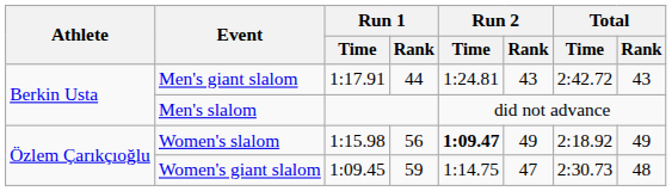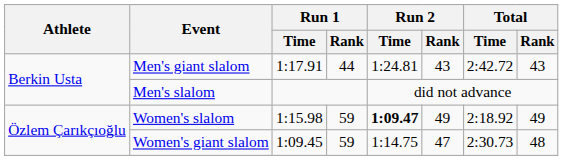 <table class=wikitable style=font-size:90%;text-align:center>
 <tr>
 <th rowspan=2>Athlete</th>
 <th rowspan=2>Event</th>
 <th colspan=2>Run 1</th>
 <th colspan=2>Run 2</th>
 <th colspan=2>Total</th>
 </tr>
 <tr style="font-size:95%">
 <th>Time</th>
 <th>Rank</th>
 <th>Time</th>
 <th>Rank</th>
 <th>Time</th>
 <th>Rank</th>
 </tr>
 <tr align=center>
 <td align=left rowspan=2><a href='#'>Berkin Usta</a></td>
 <td align=left><a href='#'>Men's giant slalom</a></td>
 <td>1:17.91</td>
 <td>44</td>
 <td>1:24.81</td>
 <td>43</td>
 <td>2:42.72</td>
 <td>43</td>
 </tr>
 <tr align=center>
 <td align=left><a href='#'>Men's slalom</a></td>
 <td colspan=2></td>
 <td colspan=4>did not advance</td>
 </tr>
 <tr align=center>
 <td align=left rowspan=2><a href='#'>Özlem Çarıkçıoğlu</a></td>
 <td align=left><a href='#'>Women's slalom</a></td>
 <td>1:15.98</td>
-<td>56</td>
+<td>59</td>
 <td><strong>1:09.47</strong></td>
 <td>49</td>
 <td>2:18.92</td>
 <td>49</td>
 </tr>
 <tr align=center>
 <td align=left><a href='#'>Women's giant slalom</a></td>
 <td>1:09.45</td>
 <td>59</td>
 <td>1:14.75</td>
 <td>47</td>
 <td>2:30.73</td>
 <td>48</td>
 </tr>
 </table>
